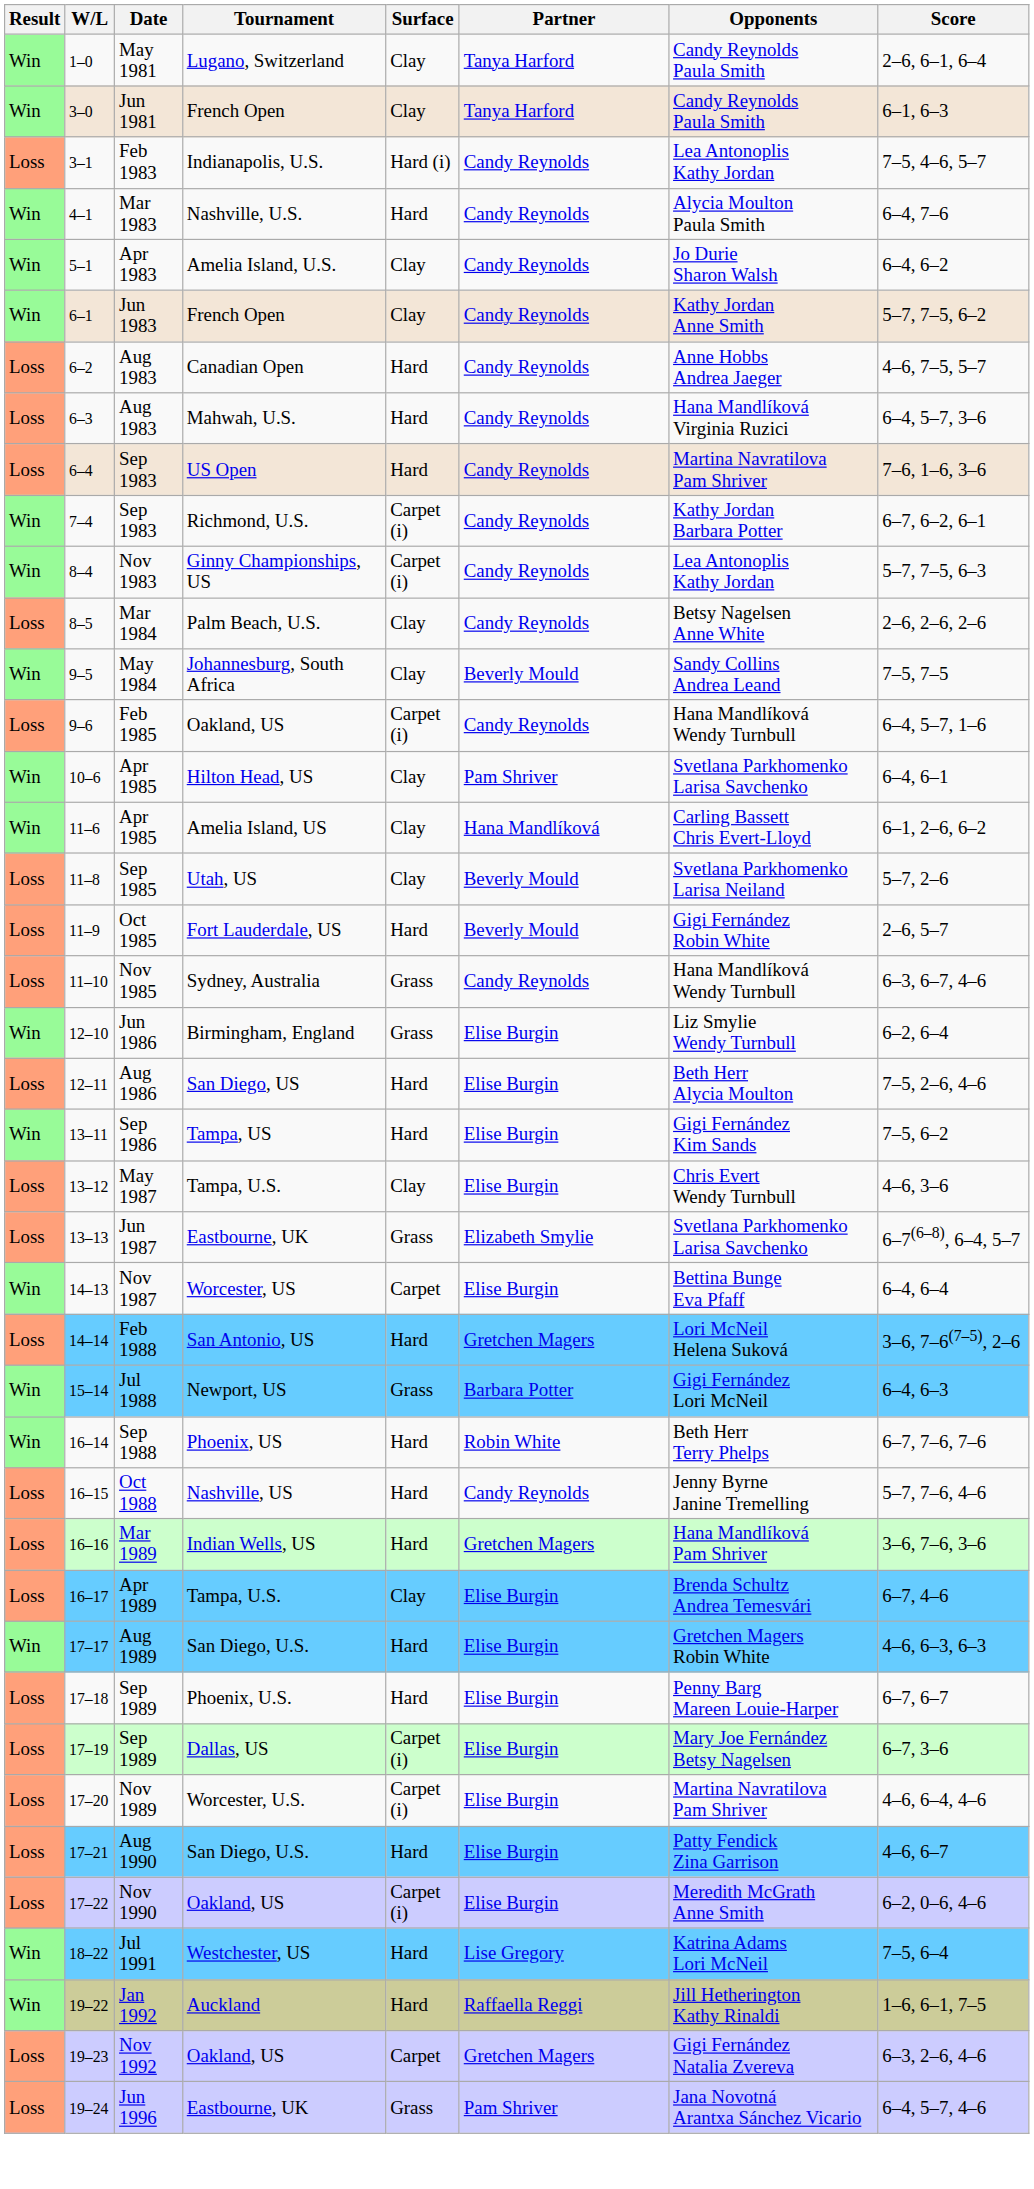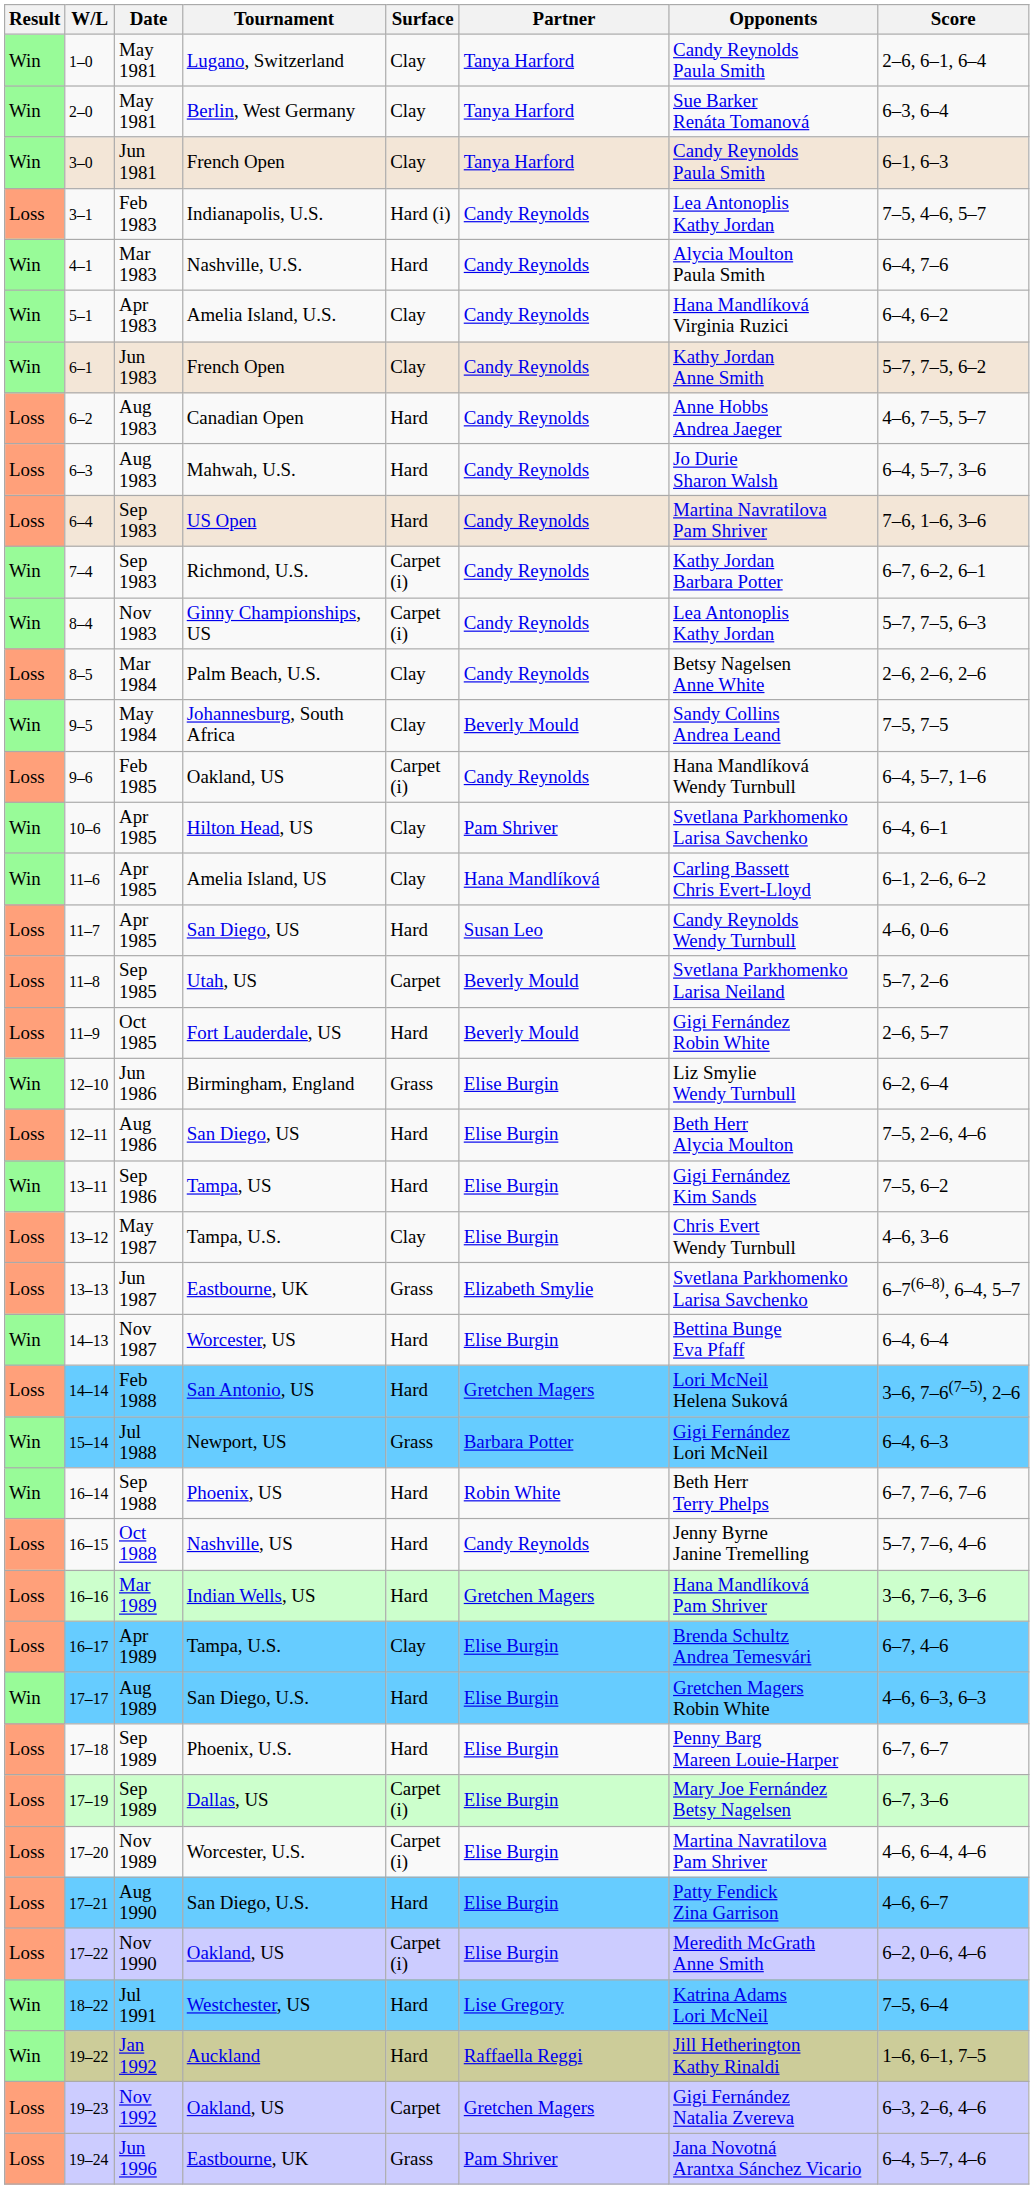 <table class="sortable wikitable">
 <tr>
 <th>Result</th>
 <th style="width:35px" class="unsortable">W/L</th>
 <th style="width:50px">Date</th>
 <th style="width:165px">Tournament</th>
 <th style="width:55px">Surface</th>
 <th style="width:170px">Partner</th>
 <th style="width:170px">Opponents</th>
 <th style="width:120px" class="unsortable">Score</th>
 </tr>
 <tr>
 <td style="background:#98fb98;">Win</td>
 <td><small>1–0</small></td>
 <td>May 1981</td>
 <td><a href='#'>Lugano</a>, Switzerland</td>
 <td>Clay</td>
 <td> <a href='#'>Tanya Harford</a></td>
 <td> <a href='#'>Candy Reynolds</a> <br>  <a href='#'>Paula Smith</a></td>
 <td>2–6, 6–1, 6–4</td>
+</tr>
+<tr>
+<td style="background:#98fb98;">Win</td>
+<td><small>2–0</small></td>
+<td>May 1981</td>
+<td><a href='#'>Berlin</a>, West Germany</td>
+<td>Clay</td>
+<td> <a href='#'>Tanya Harford</a></td>
+<td> <a href='#'>Sue Barker</a> <br>  <a href='#'>Renáta Tomanová</a></td>
+<td>6–3, 6–4</td>
 </tr>
 <tr style="background:#f3e6d7;">
 <td style="background:#98fb98;">Win</td>
 <td><small>3–0</small></td>
 <td>Jun 1981</td>
 <td>French Open</td>
 <td>Clay</td>
 <td> <a href='#'>Tanya Harford</a></td>
 <td> <a href='#'>Candy Reynolds</a> <br>  <a href='#'>Paula Smith</a></td>
 <td>6–1, 6–3</td>
 </tr>
 <tr>
 <td style="background:#ffa07a;">Loss</td>
 <td><small>3–1</small></td>
 <td>Feb 1983</td>
 <td>Indianapolis, U.S.</td>
 <td>Hard (i)</td>
 <td> <a href='#'>Candy Reynolds</a></td>
 <td> <a href='#'>Lea Antonoplis</a> <br>  <a href='#'>Kathy Jordan</a></td>
 <td>7–5, 4–6, 5–7</td>
 </tr>
 <tr>
 <td style="background:#98fb98;">Win</td>
 <td><small>4–1</small></td>
 <td>Mar 1983</td>
 <td>Nashville, U.S.</td>
 <td>Hard</td>
 <td> <a href='#'>Candy Reynolds</a></td>
 <td> <a href='#'>Alycia Moulton</a> <br>  Paula Smith</td>
 <td>6–4, 7–6</td>
 </tr>
 <tr>
 <td style="background:#98fb98;">Win</td>
 <td><small>5–1</small></td>
 <td>Apr 1983</td>
 <td>Amelia Island, U.S.</td>
 <td>Clay</td>
 <td> <a href='#'>Candy Reynolds</a></td>
-<td> <a href='#'>Jo Durie</a> <br>  <a href='#'>Sharon Walsh</a></td>
+<td> <a href='#'>Hana Mandlíková</a> <br>  Virginia Ruzici</td>
 <td>6–4, 6–2</td>
 </tr>
 <tr style="background:#f3e6d7;">
 <td style="background:#98fb98;">Win</td>
 <td><small>6–1</small></td>
 <td>Jun 1983</td>
 <td>French Open</td>
 <td>Clay</td>
 <td> <a href='#'>Candy Reynolds</a></td>
 <td> <a href='#'>Kathy Jordan</a> <br>  <a href='#'>Anne Smith</a></td>
 <td>5–7, 7–5, 6–2</td>
 </tr>
 <tr>
 <td style="background:#ffa07a;">Loss</td>
 <td><small>6–2</small></td>
 <td>Aug 1983</td>
 <td>Canadian Open</td>
 <td>Hard</td>
 <td> <a href='#'>Candy Reynolds</a></td>
 <td> <a href='#'>Anne Hobbs</a> <br>  <a href='#'>Andrea Jaeger</a></td>
 <td>4–6, 7–5, 5–7</td>
 </tr>
 <tr>
 <td style="background:#ffa07a;">Loss</td>
 <td><small>6–3</small></td>
 <td>Aug 1983</td>
 <td>Mahwah, U.S.</td>
 <td>Hard</td>
 <td> <a href='#'>Candy Reynolds</a></td>
-<td> <a href='#'>Hana Mandlíková</a> <br>  Virginia Ruzici</td>
+<td> <a href='#'>Jo Durie</a> <br>  <a href='#'>Sharon Walsh</a></td>
 <td>6–4, 5–7, 3–6</td>
 </tr>
 <tr style="background:#f3e6d7;">
 <td style="background:#ffa07a;">Loss</td>
 <td><small>6–4</small></td>
 <td>Sep 1983</td>
 <td><a href='#'>US Open</a></td>
 <td>Hard</td>
 <td> <a href='#'>Candy Reynolds</a></td>
 <td> <a href='#'>Martina Navratilova</a> <br>  <a href='#'>Pam Shriver</a></td>
 <td>7–6, 1–6, 3–6</td>
 </tr>
 <tr>
 <td style="background:#98fb98;">Win</td>
 <td><small>7–4</small></td>
 <td>Sep 1983</td>
 <td>Richmond, U.S.</td>
 <td>Carpet (i)</td>
 <td> <a href='#'>Candy Reynolds</a></td>
 <td> <a href='#'>Kathy Jordan</a> <br>  <a href='#'>Barbara Potter</a></td>
 <td>6–7, 6–2, 6–1</td>
 </tr>
 <tr>
 <td style="background:#98fb98;">Win</td>
 <td><small>8–4</small></td>
 <td>Nov 1983</td>
 <td><a href='#'>Ginny Championships</a>, US</td>
 <td>Carpet (i)</td>
 <td> <a href='#'>Candy Reynolds</a></td>
 <td> <a href='#'>Lea Antonoplis</a> <br>  <a href='#'>Kathy Jordan</a></td>
 <td>5–7, 7–5, 6–3</td>
 </tr>
 <tr>
 <td style="background:#ffa07a;">Loss</td>
 <td><small>8–5</small></td>
 <td>Mar 1984</td>
 <td>Palm Beach, U.S.</td>
 <td>Clay</td>
 <td> <a href='#'>Candy Reynolds</a></td>
 <td> Betsy Nagelsen <br>  <a href='#'>Anne White</a></td>
 <td>2–6, 2–6, 2–6</td>
 </tr>
 <tr>
 <td style="background:#98fb98;">Win</td>
 <td><small>9–5</small></td>
 <td>May 1984</td>
 <td><a href='#'>Johannesburg</a>, South Africa</td>
 <td>Clay</td>
 <td> <a href='#'>Beverly Mould</a></td>
 <td> <a href='#'>Sandy Collins</a><br> <a href='#'>Andrea Leand</a></td>
 <td>7–5, 7–5</td>
 </tr>
 <tr>
 <td style="background:#ffa07a;">Loss</td>
 <td><small>9–6</small></td>
 <td>Feb 1985</td>
 <td>Oakland, US</td>
 <td>Carpet (i)</td>
 <td> <a href='#'>Candy Reynolds</a></td>
 <td> Hana Mandlíková <br>  Wendy Turnbull</td>
 <td>6–4, 5–7, 1–6</td>
 </tr>
 <tr>
 <td style="background:#98fb98;">Win</td>
 <td><small>10–6</small></td>
 <td>Apr 1985</td>
 <td><a href='#'>Hilton Head</a>, US</td>
 <td>Clay</td>
 <td> <a href='#'>Pam Shriver</a></td>
 <td> <a href='#'>Svetlana Parkhomenko</a><br> <a href='#'>Larisa Savchenko</a></td>
 <td>6–4, 6–1</td>
 </tr>
 <tr>
 <td style="background:#98fb98;">Win</td>
 <td><small>11–6</small></td>
 <td>Apr 1985</td>
 <td>Amelia Island, US</td>
 <td>Clay</td>
 <td> <a href='#'>Hana Mandlíková</a></td>
 <td> <a href='#'>Carling Bassett</a> <br>  <a href='#'>Chris Evert-Lloyd</a></td>
 <td>6–1, 2–6, 6–2</td>
 </tr>
 <tr>
 <td style="background:#ffa07a;">Loss</td>
+<td><small>11–7</small></td>
+<td>Apr 1985</td>
+<td><a href='#'>San Diego</a>, US</td>
+<td>Hard</td>
+<td> <a href='#'>Susan Leo</a></td>
+<td> <a href='#'>Candy Reynolds</a> <br>  <a href='#'>Wendy Turnbull</a></td>
+<td>4–6, 0–6</td>
+</tr>
+<tr>
+<td style="background:#ffa07a;">Loss</td>
 <td><small>11–8</small></td>
 <td>Sep 1985</td>
 <td><a href='#'>Utah</a>, US</td>
-<td>Clay</td>
+<td>Carpet</td>
 <td> <a href='#'>Beverly Mould</a></td>
 <td> <a href='#'>Svetlana Parkhomenko</a> <br>  <a href='#'>Larisa Neiland</a></td>
 <td>5–7, 2–6</td>
 </tr>
 <tr>
 <td style="background:#ffa07a;">Loss</td>
 <td><small>11–9</small></td>
 <td>Oct 1985</td>
 <td><a href='#'>Fort Lauderdale</a>, US</td>
 <td>Hard</td>
 <td> <a href='#'>Beverly Mould</a></td>
 <td> <a href='#'>Gigi Fernández</a> <br>  <a href='#'>Robin White</a></td>
 <td>2–6, 5–7</td>
-</tr>
-<tr>
-<td style="background:#ffa07a;">Loss</td>
-<td><small>11–10</small></td>
-<td>Nov 1985</td>
-<td>Sydney, Australia</td>
-<td>Grass</td>
-<td> <a href='#'>Candy Reynolds</a></td>
-<td> Hana Mandlíková <br>  Wendy Turnbull</td>
-<td>6–3, 6–7, 4–6</td>
 </tr>
 <tr>
 <td style="background:#98fb98;">Win</td>
 <td><small>12–10</small></td>
 <td>Jun 1986</td>
 <td>Birmingham, England</td>
 <td>Grass</td>
 <td> <a href='#'>Elise Burgin</a></td>
 <td> Liz Smylie <br>  <a href='#'>Wendy Turnbull</a></td>
 <td>6–2, 6–4</td>
 </tr>
 <tr>
 <td style="background:#ffa07a;">Loss</td>
 <td><small>12–11</small></td>
 <td>Aug 1986</td>
 <td><a href='#'>San Diego</a>, US</td>
 <td>Hard</td>
 <td> <a href='#'>Elise Burgin</a></td>
 <td> <a href='#'>Beth Herr</a> <br>  <a href='#'>Alycia Moulton</a></td>
 <td>7–5, 2–6, 4–6</td>
 </tr>
 <tr>
 <td style="background:#98fb98;">Win</td>
 <td><small>13–11</small></td>
 <td>Sep 1986</td>
 <td><a href='#'>Tampa</a>, US</td>
 <td>Hard</td>
 <td> <a href='#'>Elise Burgin</a></td>
 <td> <a href='#'>Gigi Fernández</a> <br>  <a href='#'>Kim Sands</a></td>
 <td>7–5, 6–2</td>
 </tr>
 <tr>
 <td style="background:#ffa07a;">Loss</td>
 <td><small>13–12</small></td>
 <td>May 1987</td>
 <td>Tampa, U.S.</td>
 <td>Clay</td>
 <td> <a href='#'>Elise Burgin</a></td>
 <td> <a href='#'>Chris Evert</a> <br>  Wendy Turnbull</td>
 <td>4–6, 3–6</td>
 </tr>
 <tr>
 <td style="background:#ffa07a;">Loss</td>
 <td><small>13–13</small></td>
 <td>Jun 1987</td>
 <td><a href='#'>Eastbourne</a>, UK</td>
 <td>Grass</td>
 <td> <a href='#'>Elizabeth Smylie</a></td>
 <td> <a href='#'>Svetlana Parkhomenko</a> <br>  <a href='#'>Larisa Savchenko</a></td>
 <td>6–7<sup>(6–8)</sup>, 6–4, 5–7</td>
 </tr>
 <tr>
 <td style="background:#98fb98;">Win</td>
 <td><small>14–13</small></td>
 <td>Nov 1987</td>
 <td><a href='#'>Worcester</a>, US</td>
-<td>Carpet</td>
+<td>Hard</td>
 <td> <a href='#'>Elise Burgin</a></td>
 <td> <a href='#'>Bettina Bunge</a> <br>  <a href='#'>Eva Pfaff</a></td>
 <td>6–4, 6–4</td>
 </tr>
 <tr bgcolor="#66CCFF">
 <td style="background:#ffa07a;">Loss</td>
 <td><small>14–14</small></td>
 <td>Feb 1988</td>
 <td><a href='#'>San Antonio</a>, US</td>
 <td>Hard</td>
 <td> <a href='#'>Gretchen Magers</a></td>
 <td> <a href='#'>Lori McNeil</a> <br>  Helena Suková</td>
 <td>3–6, 7–6<sup>(7–5)</sup>, 2–6</td>
 </tr>
 <tr bgcolor="#66CCFF">
 <td style="background:#98fb98;">Win</td>
 <td><small>15–14</small></td>
 <td>Jul 1988</td>
 <td>Newport, US</td>
 <td>Grass</td>
 <td> <a href='#'>Barbara Potter</a></td>
 <td> <a href='#'>Gigi Fernández</a> <br>  Lori McNeil</td>
 <td>6–4, 6–3</td>
 </tr>
 <tr>
 <td style="background:#98fb98;">Win</td>
 <td><small>16–14</small></td>
 <td>Sep 1988</td>
 <td><a href='#'>Phoenix</a>, US</td>
 <td>Hard</td>
 <td> <a href='#'>Robin White</a></td>
 <td> Beth Herr <br>  <a href='#'>Terry Phelps</a></td>
 <td>6–7, 7–6, 7–6</td>
 </tr>
 <tr>
 <td style="background:#ffa07a;">Loss</td>
 <td><small>16–15</small></td>
 <td><a href='#'>Oct 1988</a></td>
 <td><a href='#'>Nashville</a>, US</td>
 <td>Hard</td>
 <td> <a href='#'>Candy Reynolds</a></td>
 <td> Jenny Byrne <br>  Janine Tremelling</td>
 <td>5–7, 7–6, 4–6</td>
 </tr>
 <tr style="background:#cfc;">
 <td style="background:#ffa07a;">Loss</td>
 <td><small>16–16</small></td>
 <td><a href='#'>Mar 1989</a></td>
 <td><a href='#'>Indian Wells</a>, US</td>
 <td>Hard</td>
 <td> <a href='#'>Gretchen Magers</a></td>
 <td> <a href='#'>Hana Mandlíková</a> <br>  <a href='#'>Pam Shriver</a></td>
 <td>3–6, 7–6, 3–6</td>
 </tr>
 <tr bgcolor="66CCFF">
 <td style="background:#ffa07a;">Loss</td>
 <td><small>16–17</small></td>
 <td>Apr 1989</td>
 <td>Tampa, U.S.</td>
 <td>Clay</td>
 <td> <a href='#'>Elise Burgin</a></td>
 <td> <a href='#'>Brenda Schultz</a> <br>  <a href='#'>Andrea Temesvári</a></td>
 <td>6–7, 4–6</td>
 </tr>
 <tr bgcolor="66CCFF">
 <td style="background:#98fb98;">Win</td>
 <td><small>17–17</small></td>
 <td>Aug 1989</td>
 <td>San Diego, U.S.</td>
 <td>Hard</td>
 <td> <a href='#'>Elise Burgin</a></td>
 <td> <a href='#'>Gretchen Magers</a> <br>  Robin White</td>
 <td>4–6, 6–3, 6–3</td>
 </tr>
 <tr>
 <td style="background:#ffa07a;">Loss</td>
 <td><small>17–18</small></td>
 <td>Sep 1989</td>
 <td>Phoenix, U.S.</td>
 <td>Hard</td>
 <td> <a href='#'>Elise Burgin</a></td>
 <td> <a href='#'>Penny Barg</a> <br>  <a href='#'>Mareen Louie-Harper</a></td>
 <td>6–7, 6–7</td>
 </tr>
 <tr bgcolor="CCFFCC">
 <td style="background:#ffa07a;">Loss</td>
 <td><small>17–19</small></td>
 <td>Sep 1989</td>
 <td><a href='#'>Dallas</a>, US</td>
 <td>Carpet (i)</td>
 <td> <a href='#'>Elise Burgin</a></td>
 <td> <a href='#'>Mary Joe Fernández</a> <br>  <a href='#'>Betsy Nagelsen</a></td>
 <td>6–7, 3–6</td>
 </tr>
 <tr>
 <td style="background:#ffa07a;">Loss</td>
 <td><small>17–20</small></td>
 <td>Nov 1989</td>
 <td>Worcester, U.S.</td>
 <td>Carpet (i)</td>
 <td> <a href='#'>Elise Burgin</a></td>
 <td> <a href='#'>Martina Navratilova</a> <br>  <a href='#'>Pam Shriver</a></td>
 <td>4–6, 6–4, 4–6</td>
 </tr>
 <tr bgcolor="66CCFF">
 <td style="background:#ffa07a;">Loss</td>
 <td><small>17–21</small></td>
 <td>Aug 1990</td>
 <td>San Diego, U.S.</td>
 <td>Hard</td>
 <td> <a href='#'>Elise Burgin</a></td>
 <td> <a href='#'>Patty Fendick</a> <br>  <a href='#'>Zina Garrison</a></td>
 <td>4–6, 6–7</td>
 </tr>
 <tr bgcolor="#ccccff">
 <td style="background:#ffa07a;">Loss</td>
 <td><small>17–22</small></td>
 <td>Nov 1990</td>
 <td><a href='#'>Oakland</a>, US</td>
 <td>Carpet (i)</td>
 <td> <a href='#'>Elise Burgin</a></td>
 <td> <a href='#'>Meredith McGrath</a> <br>  <a href='#'>Anne Smith</a></td>
 <td>6–2, 0–6, 4–6</td>
 </tr>
 <tr style="background:#6cf;">
 <td style="background:#98fb98;">Win</td>
 <td><small>18–22</small></td>
 <td>Jul 1991</td>
 <td><a href='#'>Westchester</a>, US</td>
 <td>Hard</td>
 <td> <a href='#'>Lise Gregory</a></td>
 <td> <a href='#'>Katrina Adams</a> <br>  <a href='#'>Lori McNeil</a></td>
 <td>7–5, 6–4</td>
 </tr>
 <tr style="background:#cccc99;">
 <td style="background:#98fb98;">Win</td>
 <td><small>19–22</small></td>
 <td><a href='#'>Jan 1992</a></td>
 <td><a href='#'>Auckland</a></td>
 <td>Hard</td>
 <td> <a href='#'>Raffaella Reggi</a></td>
 <td> <a href='#'>Jill Hetherington</a> <br>  <a href='#'>Kathy Rinaldi</a></td>
 <td>1–6, 6–1, 7–5</td>
 </tr>
 <tr bgcolor="#ccccff">
 <td style="background:#ffa07a;">Loss</td>
 <td><small>19–23</small></td>
 <td><a href='#'>Nov 1992</a></td>
 <td><a href='#'>Oakland</a>, US</td>
 <td>Carpet</td>
 <td> <a href='#'>Gretchen Magers</a></td>
 <td> <a href='#'>Gigi Fernández</a> <br>  <a href='#'>Natalia Zvereva</a></td>
 <td>6–3, 2–6, 4–6</td>
 </tr>
 <tr bgcolor="#ccccff">
 <td style="background:#ffa07a;">Loss</td>
 <td><small>19–24</small></td>
 <td><a href='#'>Jun 1996</a></td>
 <td><a href='#'>Eastbourne</a>, UK</td>
 <td>Grass</td>
 <td> <a href='#'>Pam Shriver</a></td>
 <td> <a href='#'>Jana Novotná</a> <br>  <a href='#'>Arantxa Sánchez Vicario</a></td>
 <td>6–4, 5–7, 4–6</td>
 </tr>
 </table>
